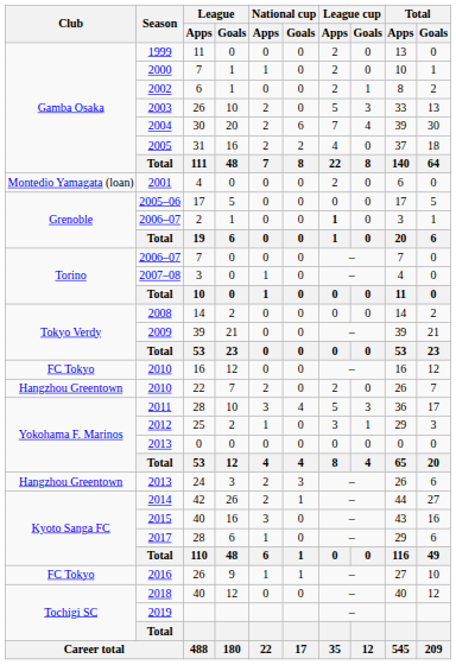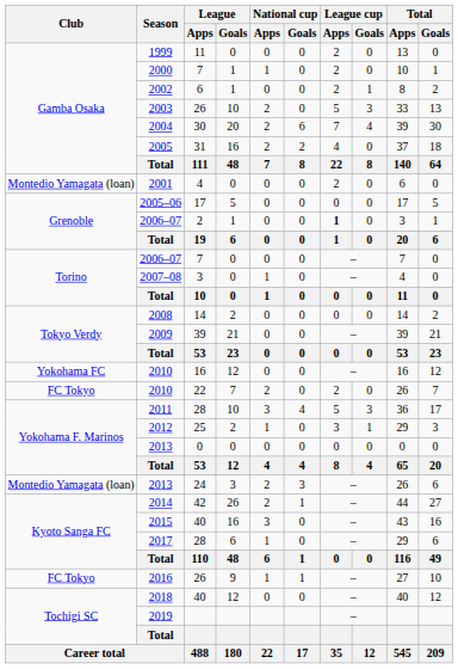 <table class="wikitable" style="text-align:center">
 <tr>
 <th rowspan="2">Club</th>
 <th rowspan="2">Season</th>
 <th colspan="2">League</th>
 <th colspan="2">National cup</th>
 <th colspan="2">League cup</th>
 <th colspan="2">Total</th>
 </tr>
 <tr>
 <th>Apps</th>
 <th>Goals</th>
 <th>Apps</th>
 <th>Goals</th>
 <th>Apps</th>
 <th>Goals</th>
 <th>Apps</th>
 <th>Goals</th>
 </tr>
 <tr>
 <td rowspan="7"><a href='#'>Gamba Osaka</a></td>
 <td><a href='#'>1999</a></td>
 <td>11</td>
 <td>0</td>
 <td>0</td>
 <td>0</td>
 <td>2</td>
 <td>0</td>
 <td>13</td>
 <td>0</td>
 </tr>
 <tr>
 <td><a href='#'>2000</a></td>
 <td>7</td>
 <td>1</td>
 <td>1</td>
 <td>0</td>
 <td>2</td>
 <td>0</td>
 <td>10</td>
 <td>1</td>
 </tr>
 <tr>
 <td><a href='#'>2002</a></td>
 <td>6</td>
 <td>1</td>
 <td>0</td>
 <td>0</td>
 <td>2</td>
 <td>1</td>
 <td>8</td>
 <td>2</td>
 </tr>
 <tr>
 <td><a href='#'>2003</a></td>
 <td>26</td>
 <td>10</td>
 <td>2</td>
 <td>0</td>
 <td>5</td>
 <td>3</td>
 <td>33</td>
 <td>13</td>
 </tr>
 <tr>
 <td><a href='#'>2004</a></td>
 <td>30</td>
 <td>20</td>
 <td>2</td>
 <td>6</td>
 <td>7</td>
 <td>4</td>
 <td>39</td>
 <td>30</td>
 </tr>
 <tr>
 <td><a href='#'>2005</a></td>
 <td>31</td>
 <td>16</td>
 <td>2</td>
 <td>2</td>
 <td>4</td>
 <td>0</td>
 <td>37</td>
 <td>18</td>
 </tr>
 <tr>
 <th colspan="1">Total</th>
 <th>111</th>
 <th>48</th>
 <th>7</th>
 <th>8</th>
 <th>22</th>
 <th>8</th>
 <th>140</th>
 <th>64</th>
 </tr>
 <tr>
 <td><a href='#'>Montedio Yamagata</a> (loan)</td>
 <td><a href='#'>2001</a></td>
 <td>4</td>
 <td>0</td>
 <td>0</td>
 <td>0</td>
 <td>2</td>
 <td>0</td>
 <td>6</td>
 <td>0</td>
 </tr>
 <tr>
 <td rowspan="3"><a href='#'>Grenoble</a></td>
 <td><a href='#'>2005–06</a></td>
 <td>17</td>
 <td>5</td>
 <td>0</td>
 <td>0</td>
 <td>0</td>
 <td>0</td>
 <td>17</td>
 <td>5</td>
 </tr>
 <tr>
 <td><a href='#'>2006–07</a></td>
 <td>2</td>
 <td>1</td>
 <td>0</td>
 <td>0</td>
 <td><strong>1</strong></td>
 <td>0</td>
 <td>3</td>
 <td>1</td>
 </tr>
 <tr>
 <th colspan="1">Total</th>
 <th>19</th>
 <th>6</th>
 <th>0</th>
 <th>0</th>
 <th>1</th>
 <th>0</th>
 <th>20</th>
 <th>6</th>
 </tr>
 <tr>
 <td rowspan="3"><a href='#'>Torino</a></td>
 <td><a href='#'>2006–07</a></td>
 <td>7</td>
 <td>0</td>
 <td>0</td>
 <td>0</td>
 <td colspan="2">–</td>
 <td>7</td>
 <td>0</td>
 </tr>
 <tr>
 <td><a href='#'>2007–08</a></td>
 <td>3</td>
 <td>0</td>
 <td>1</td>
 <td>0</td>
 <td colspan="2">–</td>
 <td>4</td>
 <td>0</td>
 </tr>
 <tr>
 <th colspan="1">Total</th>
 <th>10</th>
 <th>0</th>
 <th>1</th>
 <th>0</th>
 <th>0</th>
 <th>0</th>
 <th>11</th>
 <th>0</th>
 </tr>
 <tr>
 <td rowspan="3"><a href='#'>Tokyo Verdy</a></td>
 <td><a href='#'>2008</a></td>
 <td>14</td>
 <td>2</td>
 <td>0</td>
 <td>0</td>
 <td>0</td>
 <td>0</td>
 <td>14</td>
 <td>2</td>
 </tr>
 <tr>
 <td><a href='#'>2009</a></td>
 <td>39</td>
 <td>21</td>
 <td>0</td>
 <td>0</td>
 <td colspan="2">–</td>
 <td>39</td>
 <td>21</td>
 </tr>
 <tr>
 <th colspan="1">Total</th>
 <th>53</th>
 <th>23</th>
 <th>0</th>
 <th>0</th>
 <th>0</th>
 <th>0</th>
 <th>53</th>
 <th>23</th>
 </tr>
 <tr>
-<td><a href='#'>FC Tokyo</a></td>
+<td><a href='#'>Yokohama FC</a></td>
 <td><a href='#'>2010</a></td>
 <td>16</td>
 <td>12</td>
 <td>0</td>
 <td>0</td>
 <td colspan="2">–</td>
 <td>16</td>
 <td>12</td>
 </tr>
 <tr>
-<td><a href='#'>Hangzhou Greentown</a></td>
+<td><a href='#'>FC Tokyo</a></td>
 <td><a href='#'>2010</a></td>
 <td>22</td>
 <td>7</td>
 <td>2</td>
 <td>0</td>
 <td>2</td>
 <td>0</td>
 <td>26</td>
 <td>7</td>
 </tr>
 <tr>
 <td rowspan="4"><a href='#'>Yokohama F. Marinos</a></td>
 <td><a href='#'>2011</a></td>
 <td>28</td>
 <td>10</td>
 <td>3</td>
 <td>4</td>
 <td>5</td>
 <td>3</td>
 <td>36</td>
 <td>17</td>
 </tr>
 <tr>
 <td><a href='#'>2012</a></td>
 <td>25</td>
 <td>2</td>
 <td>1</td>
 <td>0</td>
 <td>3</td>
 <td>1</td>
 <td>29</td>
 <td>3</td>
 </tr>
 <tr>
 <td><a href='#'>2013</a></td>
 <td>0</td>
 <td>0</td>
 <td>0</td>
 <td>0</td>
 <td>0</td>
 <td>0</td>
 <td>0</td>
 <td>0</td>
 </tr>
 <tr>
 <th colspan="1">Total</th>
 <th>53</th>
 <th>12</th>
 <th>4</th>
 <th>4</th>
 <th>8</th>
 <th>4</th>
 <th>65</th>
 <th>20</th>
 </tr>
 <tr>
-<td><a href='#'>Hangzhou Greentown</a></td>
+<td><a href='#'>Montedio Yamagata</a> (loan)</td>
 <td><a href='#'>2013</a></td>
 <td>24</td>
 <td>3</td>
 <td>2</td>
 <td>3</td>
 <td colspan="2">–</td>
 <td>26</td>
 <td>6</td>
 </tr>
 <tr>
 <td rowspan="4"><a href='#'>Kyoto Sanga FC</a></td>
 <td><a href='#'>2014</a></td>
 <td>42</td>
 <td>26</td>
 <td>2</td>
 <td>1</td>
 <td colspan="2">–</td>
 <td>44</td>
 <td>27</td>
 </tr>
 <tr>
 <td><a href='#'>2015</a></td>
 <td>40</td>
 <td>16</td>
 <td>3</td>
 <td>0</td>
 <td colspan="2">–</td>
 <td>43</td>
 <td>16</td>
 </tr>
 <tr>
 <td><a href='#'>2017</a></td>
 <td>28</td>
 <td>6</td>
 <td>1</td>
 <td>0</td>
 <td colspan="2">–</td>
 <td>29</td>
 <td>6</td>
 </tr>
 <tr>
 <th colspan="1">Total</th>
 <th>110</th>
 <th>48</th>
 <th>6</th>
 <th>1</th>
 <th>0</th>
 <th>0</th>
 <th>116</th>
 <th>49</th>
 </tr>
 <tr>
 <td><a href='#'>FC Tokyo</a></td>
 <td><a href='#'>2016</a></td>
 <td>26</td>
 <td>9</td>
 <td>1</td>
 <td>1</td>
 <td colspan="2">–</td>
 <td>27</td>
 <td>10</td>
 </tr>
 <tr>
 <td rowspan="3"><a href='#'>Tochigi SC</a></td>
 <td><a href='#'>2018</a></td>
 <td>40</td>
 <td>12</td>
 <td>0</td>
 <td>0</td>
 <td colspan="2">–</td>
 <td>40</td>
 <td>12</td>
 </tr>
 <tr>
 <td><a href='#'>2019</a></td>
 <td></td>
 <td></td>
 <td></td>
 <td></td>
 <td colspan="2">–</td>
 <td></td>
 <td></td>
 </tr>
 <tr>
 <th colspan="1">Total</th>
 <th></th>
 <th></th>
 <th></th>
 <th></th>
 <th></th>
 <th></th>
 <th></th>
 <th></th>
 </tr>
 <tr>
 <th colspan="2">Career total</th>
 <th>488</th>
 <th>180</th>
 <th>22</th>
 <th>17</th>
 <th>35</th>
 <th>12</th>
 <th>545</th>
 <th>209</th>
 </tr>
 </table>
